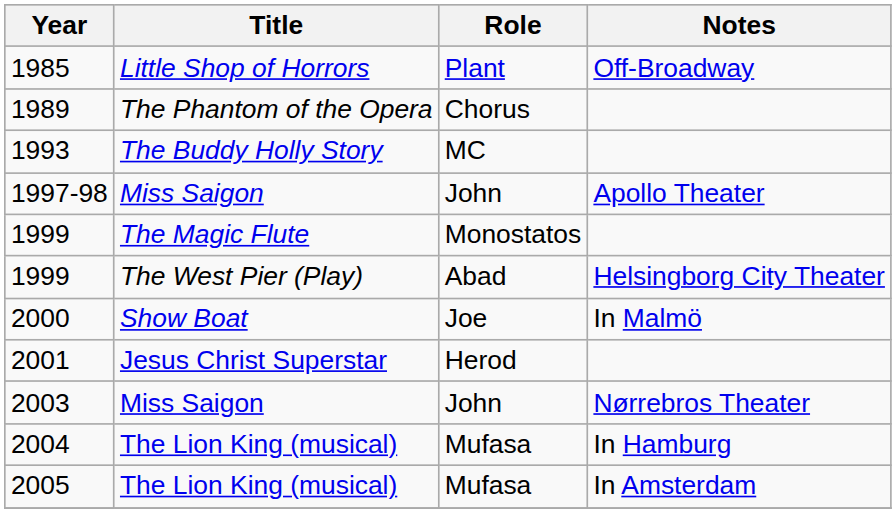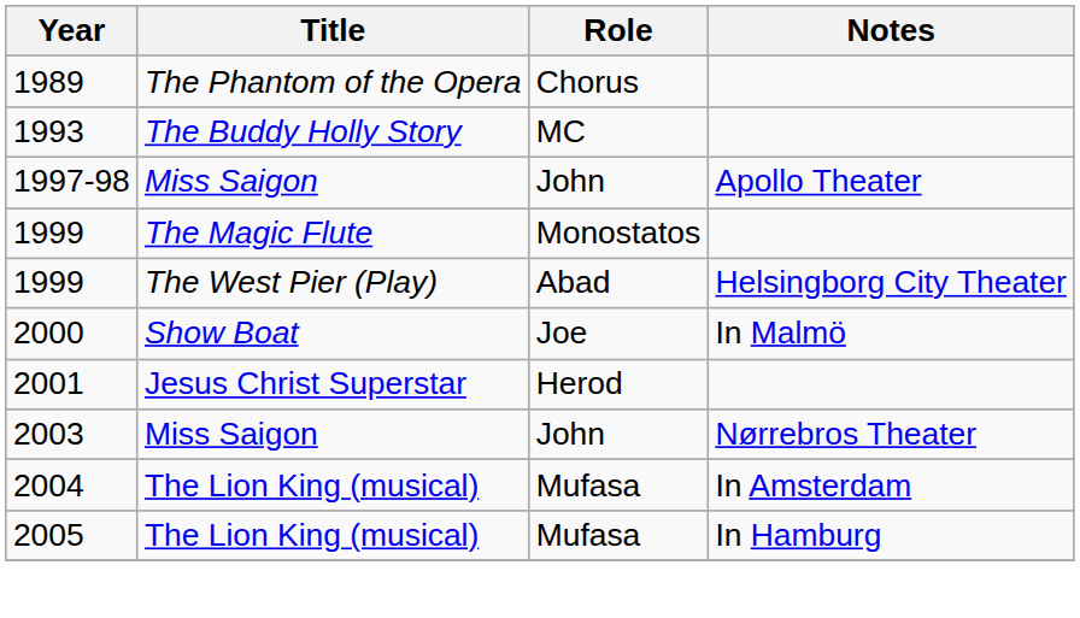 <table class="wikitable sortable">
 <tr>
 <th>Year</th>
 <th>Title</th>
 <th>Role</th>
 <th>Notes</th>
-</tr>
-<tr>
-<td>1985</td>
-<td><em><a href='#'>Little Shop of Horrors</a></em></td>
-<td><a href='#'>Plant</a></td>
-<td><a href='#'>Off-Broadway</a></td>
 </tr>
 <tr>
 <td>1989</td>
 <td><em>The Phantom of the Opera</em></td>
 <td>Chorus</td>
 <td></td>
 </tr>
 <tr>
 <td>1993</td>
 <td><em><a href='#'>The Buddy Holly Story</a></em></td>
 <td>MC</td>
 <td></td>
 </tr>
 <tr>
 <td>1997-98</td>
 <td><em><a href='#'>Miss Saigon</a></em></td>
 <td>John</td>
 <td><a href='#'>Apollo Theater</a></td>
 </tr>
 <tr>
 <td>1999</td>
 <td><em><a href='#'>The Magic Flute</a></em></td>
 <td>Monostatos</td>
 <td></td>
 </tr>
 <tr>
 <td>1999</td>
 <td><em>The West Pier (Play)</em></td>
 <td>Abad</td>
 <td><a href='#'>Helsingborg City Theater</a></td>
 </tr>
 <tr>
 <td>2000</td>
 <td><em><a href='#'>Show Boat</a></em></td>
 <td>Joe</td>
 <td>In <a href='#'>Malmö</a></td>
 </tr>
 <tr>
 <td>2001</td>
 <td><a href='#'>Jesus Christ Superstar</a></td>
 <td>Herod</td>
 <td></td>
 </tr>
 <tr>
 <td>2003</td>
 <td><a href='#'>Miss Saigon</a></td>
 <td>John</td>
 <td><a href='#'>Nørrebros Theater</a></td>
 </tr>
 <tr>
 <td>2004</td>
 <td><a href='#'>The Lion King (musical)</a></td>
 <td>Mufasa</td>
-<td>In <a href='#'>Hamburg</a></td>
+<td>In <a href='#'>Amsterdam</a></td>
 </tr>
 <tr>
 <td>2005</td>
 <td><a href='#'>The Lion King (musical)</a></td>
 <td>Mufasa</td>
-<td>In <a href='#'>Amsterdam</a></td>
+<td>In <a href='#'>Hamburg</a></td>
 </tr>
 <tr>
 </tr>
 </table>
